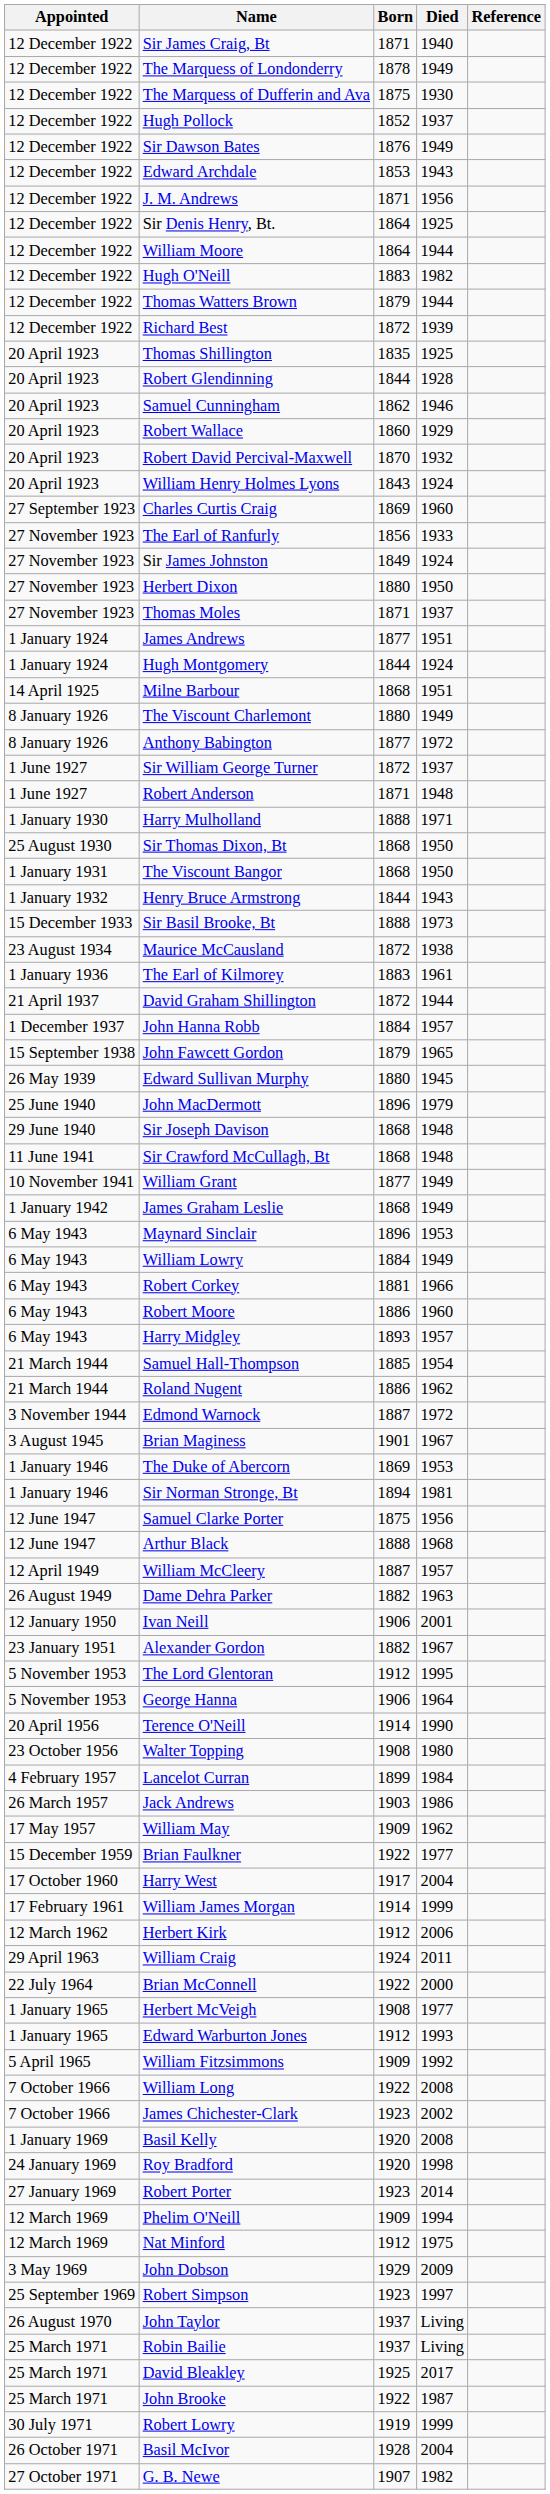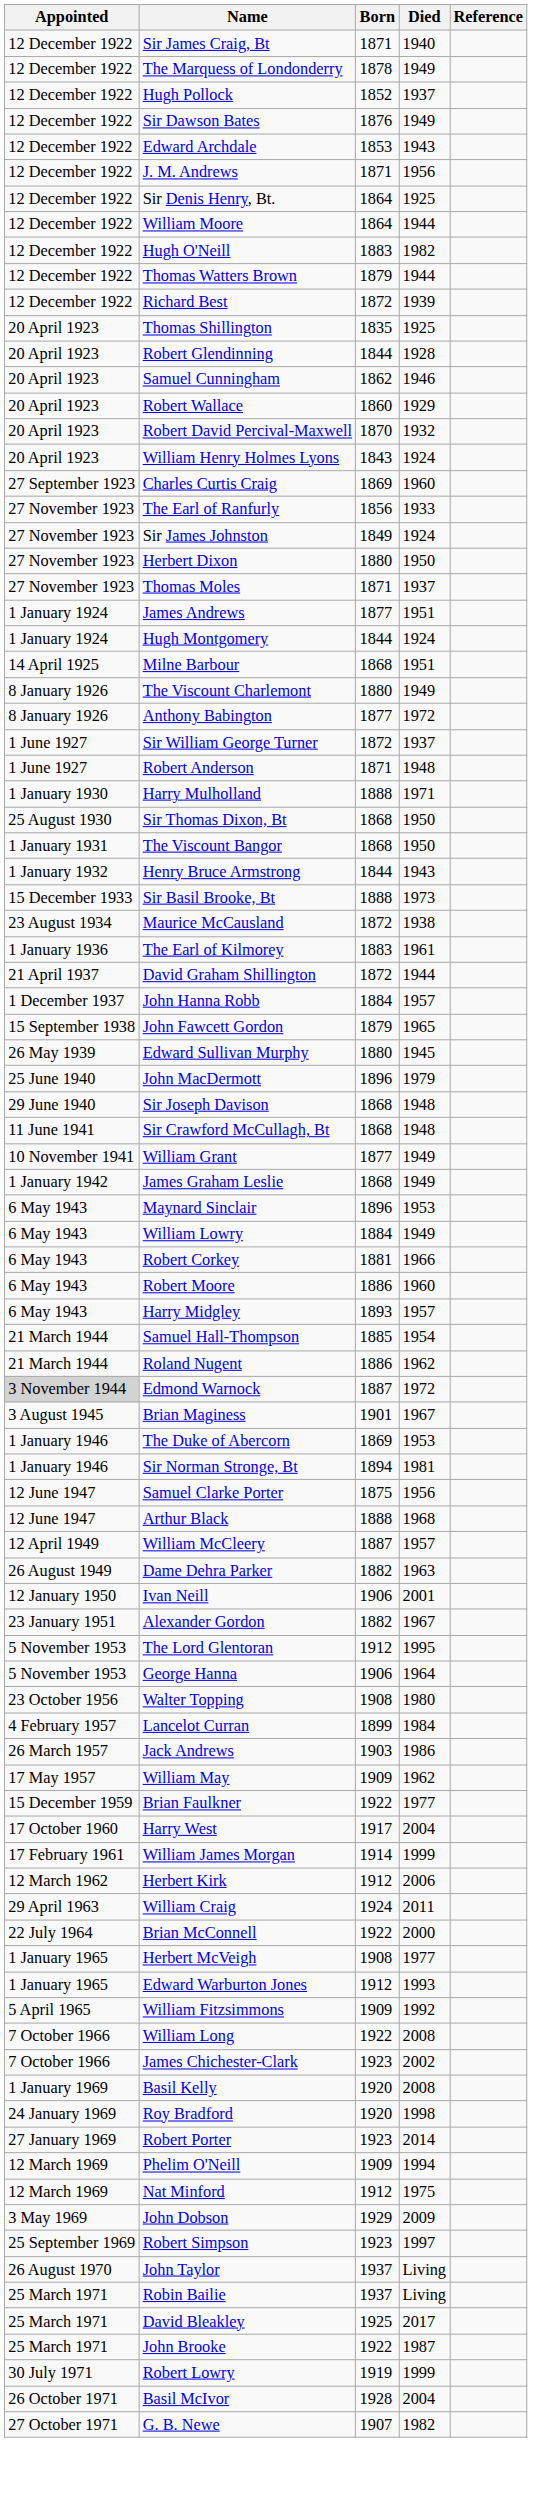 <table class="wikitable sortable">
 <tr>
 <th>Appointed</th>
 <th>Name</th>
 <th>Born</th>
 <th>Died</th>
 <th>Reference</th>
 </tr>
 <tr>
 <td>12 December 1922</td>
 <td><a href='#'>Sir James Craig, Bt</a></td>
 <td>1871</td>
 <td>1940</td>
 <td></td>
 </tr>
 <tr>
 <td>12 December 1922</td>
 <td><a href='#'>The Marquess of Londonderry</a></td>
 <td>1878</td>
 <td>1949</td>
-<td></td>
-</tr>
-<tr>
-<td>12 December 1922</td>
-<td><a href='#'>The Marquess of Dufferin and Ava</a></td>
-<td>1875</td>
-<td>1930</td>
 <td></td>
 </tr>
 <tr>
 <td>12 December 1922</td>
 <td><a href='#'>Hugh Pollock</a></td>
 <td>1852</td>
 <td>1937</td>
 <td></td>
 </tr>
 <tr>
 <td>12 December 1922</td>
 <td><a href='#'>Sir Dawson Bates</a></td>
 <td>1876</td>
 <td>1949</td>
 <td></td>
 </tr>
 <tr>
 <td>12 December 1922</td>
 <td><a href='#'>Edward Archdale</a></td>
 <td>1853</td>
 <td>1943</td>
 <td></td>
 </tr>
 <tr>
 <td>12 December 1922</td>
 <td><a href='#'>J. M. Andrews</a></td>
 <td>1871</td>
 <td>1956</td>
 <td></td>
 </tr>
 <tr>
 <td>12 December 1922</td>
 <td>Sir <a href='#'>Denis Henry</a>, Bt.</td>
 <td>1864</td>
 <td>1925</td>
 <td></td>
 </tr>
 <tr>
 <td>12 December 1922</td>
 <td><a href='#'>William Moore</a></td>
 <td>1864</td>
 <td>1944</td>
 <td></td>
 </tr>
 <tr>
 <td>12 December 1922</td>
 <td><a href='#'>Hugh O'Neill</a></td>
 <td>1883</td>
 <td>1982</td>
 <td></td>
 </tr>
 <tr>
 <td>12 December 1922</td>
 <td><a href='#'>Thomas Watters Brown</a></td>
 <td>1879</td>
 <td>1944</td>
 <td></td>
 </tr>
 <tr>
 <td>12 December 1922</td>
 <td><a href='#'>Richard Best</a></td>
 <td>1872</td>
 <td>1939</td>
 <td></td>
 </tr>
 <tr>
 <td>20 April 1923</td>
 <td><a href='#'>Thomas Shillington</a></td>
 <td>1835</td>
 <td>1925</td>
 <td></td>
 </tr>
 <tr>
 <td>20 April 1923</td>
 <td><a href='#'>Robert Glendinning</a></td>
 <td>1844</td>
 <td>1928</td>
 <td></td>
 </tr>
 <tr>
 <td>20 April 1923</td>
 <td><a href='#'>Samuel Cunningham</a></td>
 <td>1862</td>
 <td>1946</td>
 <td></td>
 </tr>
 <tr>
 <td>20 April 1923</td>
 <td><a href='#'>Robert Wallace</a></td>
 <td>1860</td>
 <td>1929</td>
 <td></td>
 </tr>
 <tr>
 <td>20 April 1923</td>
 <td><a href='#'>Robert David Percival-Maxwell</a></td>
 <td>1870</td>
 <td>1932</td>
 <td></td>
 </tr>
 <tr>
 <td>20 April 1923</td>
 <td><a href='#'>William Henry Holmes Lyons</a></td>
 <td>1843</td>
 <td>1924</td>
 <td></td>
 </tr>
 <tr>
 <td>27 September 1923</td>
 <td><a href='#'>Charles Curtis Craig</a></td>
 <td>1869</td>
 <td>1960</td>
 <td></td>
 </tr>
 <tr>
 <td>27 November 1923</td>
 <td><a href='#'>The Earl of Ranfurly</a></td>
 <td>1856</td>
 <td>1933</td>
 <td></td>
 </tr>
 <tr>
 <td>27 November 1923</td>
 <td>Sir <a href='#'>James Johnston</a></td>
 <td>1849</td>
 <td>1924</td>
 <td></td>
 </tr>
 <tr>
 <td>27 November 1923</td>
 <td><a href='#'>Herbert Dixon</a></td>
 <td>1880</td>
 <td>1950</td>
 <td></td>
 </tr>
 <tr>
 <td>27 November 1923</td>
 <td><a href='#'>Thomas Moles</a></td>
 <td>1871</td>
 <td>1937</td>
 <td></td>
 </tr>
 <tr>
 <td>1 January 1924</td>
 <td><a href='#'>James Andrews</a></td>
 <td>1877</td>
 <td>1951</td>
 <td></td>
 </tr>
 <tr>
 <td>1 January 1924</td>
 <td><a href='#'>Hugh Montgomery</a></td>
 <td>1844</td>
 <td>1924</td>
 <td></td>
 </tr>
 <tr>
 <td>14 April 1925</td>
 <td><a href='#'>Milne Barbour</a></td>
 <td>1868</td>
 <td>1951</td>
 <td></td>
 </tr>
 <tr>
 <td>8 January 1926</td>
 <td><a href='#'>The Viscount Charlemont</a></td>
 <td>1880</td>
 <td>1949</td>
 <td></td>
 </tr>
 <tr>
 <td>8 January 1926</td>
 <td><a href='#'>Anthony Babington</a></td>
 <td>1877</td>
 <td>1972</td>
 <td></td>
 </tr>
 <tr>
 <td>1 June 1927</td>
 <td><a href='#'>Sir William George Turner</a></td>
 <td>1872</td>
 <td>1937</td>
 <td></td>
 </tr>
 <tr>
 <td>1 June 1927</td>
 <td><a href='#'>Robert Anderson</a></td>
 <td>1871</td>
 <td>1948</td>
 <td></td>
 </tr>
 <tr>
 <td>1 January 1930</td>
 <td><a href='#'>Harry Mulholland</a></td>
 <td>1888</td>
 <td>1971</td>
 <td></td>
 </tr>
 <tr>
 <td>25 August 1930</td>
 <td><a href='#'>Sir Thomas Dixon, Bt</a></td>
 <td>1868</td>
 <td>1950</td>
 <td></td>
 </tr>
 <tr>
 <td>1 January 1931</td>
 <td><a href='#'>The Viscount Bangor</a></td>
 <td>1868</td>
 <td>1950</td>
 <td></td>
 </tr>
 <tr>
 <td>1 January 1932</td>
 <td><a href='#'>Henry Bruce Armstrong</a></td>
 <td>1844</td>
 <td>1943</td>
 <td></td>
 </tr>
 <tr>
 <td>15 December 1933</td>
 <td><a href='#'>Sir Basil Brooke, Bt</a></td>
 <td>1888</td>
 <td>1973</td>
 <td></td>
 </tr>
 <tr>
 <td>23 August 1934</td>
 <td><a href='#'>Maurice McCausland</a></td>
 <td>1872</td>
 <td>1938</td>
 <td></td>
 </tr>
 <tr>
 <td>1 January 1936</td>
 <td><a href='#'>The Earl of Kilmorey</a></td>
 <td>1883</td>
 <td>1961</td>
 <td></td>
 </tr>
 <tr>
 <td>21 April 1937</td>
 <td><a href='#'>David Graham Shillington</a></td>
 <td>1872</td>
 <td>1944</td>
 <td></td>
 </tr>
 <tr>
 <td>1 December 1937</td>
 <td><a href='#'>John Hanna Robb</a></td>
 <td>1884</td>
 <td>1957</td>
 <td></td>
 </tr>
 <tr>
 <td>15 September 1938</td>
 <td><a href='#'>John Fawcett Gordon</a></td>
 <td>1879</td>
 <td>1965</td>
 <td></td>
 </tr>
 <tr>
 <td>26 May 1939</td>
 <td><a href='#'>Edward Sullivan Murphy</a></td>
 <td>1880</td>
 <td>1945</td>
 <td></td>
 </tr>
 <tr>
 <td>25 June 1940</td>
 <td><a href='#'>John MacDermott</a></td>
 <td>1896</td>
 <td>1979</td>
 <td></td>
 </tr>
 <tr>
 <td>29 June 1940</td>
 <td><a href='#'>Sir Joseph Davison</a></td>
 <td>1868</td>
 <td>1948</td>
 <td></td>
 </tr>
 <tr>
 <td>11 June 1941</td>
 <td><a href='#'>Sir Crawford McCullagh, Bt</a></td>
 <td>1868</td>
 <td>1948</td>
 <td></td>
 </tr>
 <tr>
 <td>10 November 1941</td>
 <td><a href='#'>William Grant</a></td>
 <td>1877</td>
 <td>1949</td>
 <td></td>
 </tr>
 <tr>
 <td>1 January 1942</td>
 <td><a href='#'>James Graham Leslie</a></td>
 <td>1868</td>
 <td>1949</td>
 <td></td>
 </tr>
 <tr>
 <td>6 May 1943</td>
 <td><a href='#'>Maynard Sinclair</a></td>
 <td>1896</td>
 <td>1953</td>
 <td></td>
 </tr>
 <tr>
 <td>6 May 1943</td>
 <td><a href='#'>William Lowry</a></td>
 <td>1884</td>
 <td>1949</td>
 <td></td>
 </tr>
 <tr>
 <td>6 May 1943</td>
 <td><a href='#'>Robert Corkey</a></td>
 <td>1881</td>
 <td>1966</td>
 <td></td>
 </tr>
 <tr>
 <td>6 May 1943</td>
 <td><a href='#'>Robert Moore</a></td>
 <td>1886</td>
 <td>1960</td>
 <td></td>
 </tr>
 <tr>
 <td>6 May 1943</td>
 <td><a href='#'>Harry Midgley</a></td>
 <td>1893</td>
 <td>1957</td>
 <td></td>
 </tr>
 <tr>
 <td>21 March 1944</td>
 <td><a href='#'>Samuel Hall-Thompson</a></td>
 <td>1885</td>
 <td>1954</td>
 <td></td>
 </tr>
 <tr>
 <td>21 March 1944</td>
 <td><a href='#'>Roland Nugent</a></td>
 <td>1886</td>
 <td>1962</td>
 <td></td>
 </tr>
 <tr>
-<td>3 November 1944</td>
+<td style="background: lightgrey;">3 November 1944</td>
 <td><a href='#'>Edmond Warnock</a></td>
 <td>1887</td>
 <td>1972</td>
 <td></td>
 </tr>
 <tr>
 <td>3 August 1945</td>
 <td><a href='#'>Brian Maginess</a></td>
 <td>1901</td>
 <td>1967</td>
 <td></td>
 </tr>
 <tr>
 <td>1 January 1946</td>
 <td><a href='#'>The Duke of Abercorn</a></td>
 <td>1869</td>
 <td>1953</td>
 <td></td>
 </tr>
 <tr>
 <td>1 January 1946</td>
 <td><a href='#'>Sir Norman Stronge, Bt</a></td>
 <td>1894</td>
 <td>1981</td>
 <td></td>
 </tr>
 <tr>
 <td>12 June 1947</td>
 <td><a href='#'>Samuel Clarke Porter</a></td>
 <td>1875</td>
 <td>1956</td>
 <td></td>
 </tr>
 <tr>
 <td>12 June 1947</td>
 <td><a href='#'>Arthur Black</a></td>
 <td>1888</td>
 <td>1968</td>
 <td></td>
 </tr>
 <tr>
 <td>12 April 1949</td>
 <td><a href='#'>William McCleery</a></td>
 <td>1887</td>
 <td>1957</td>
 <td></td>
 </tr>
 <tr>
 <td>26 August 1949</td>
 <td><a href='#'>Dame Dehra Parker</a></td>
 <td>1882</td>
 <td>1963</td>
 <td></td>
 </tr>
 <tr>
 <td>12 January 1950</td>
 <td><a href='#'>Ivan Neill</a></td>
 <td>1906</td>
 <td>2001</td>
 <td></td>
 </tr>
 <tr>
 <td>23 January 1951</td>
 <td><a href='#'>Alexander Gordon</a></td>
 <td>1882</td>
 <td>1967</td>
 <td></td>
 </tr>
 <tr>
 <td>5 November 1953</td>
 <td><a href='#'>The Lord Glentoran</a></td>
 <td>1912</td>
 <td>1995</td>
 <td></td>
 </tr>
 <tr>
 <td>5 November 1953</td>
 <td><a href='#'>George Hanna</a></td>
 <td>1906</td>
 <td>1964</td>
-<td></td>
-</tr>
-<tr>
-<td>20 April 1956</td>
-<td><a href='#'>Terence O'Neill</a></td>
-<td>1914</td>
-<td>1990</td>
 <td></td>
 </tr>
 <tr>
 <td>23 October 1956</td>
 <td><a href='#'>Walter Topping</a></td>
 <td>1908</td>
 <td>1980</td>
 <td></td>
 </tr>
 <tr>
 <td>4 February 1957</td>
 <td><a href='#'>Lancelot Curran</a></td>
 <td>1899</td>
 <td>1984</td>
 <td></td>
 </tr>
 <tr>
 <td>26 March 1957</td>
 <td><a href='#'>Jack Andrews</a></td>
 <td>1903</td>
 <td>1986</td>
 <td></td>
 </tr>
 <tr>
 <td>17 May 1957</td>
 <td><a href='#'>William May</a></td>
 <td>1909</td>
 <td>1962</td>
 <td></td>
 </tr>
 <tr>
 <td>15 December 1959</td>
 <td><a href='#'>Brian Faulkner</a></td>
 <td>1922</td>
 <td>1977</td>
 <td></td>
 </tr>
 <tr>
 <td>17 October 1960</td>
 <td><a href='#'>Harry West</a></td>
 <td>1917</td>
 <td>2004</td>
 <td></td>
 </tr>
 <tr>
 <td>17 February 1961</td>
 <td><a href='#'>William James Morgan</a></td>
 <td>1914</td>
 <td>1999</td>
 <td></td>
 </tr>
 <tr>
 <td>12 March 1962</td>
 <td><a href='#'>Herbert Kirk</a></td>
 <td>1912</td>
 <td>2006</td>
 <td></td>
 </tr>
 <tr>
 <td>29 April 1963</td>
 <td><a href='#'>William Craig</a></td>
 <td>1924</td>
 <td>2011</td>
 <td></td>
 </tr>
 <tr>
 <td>22 July 1964</td>
 <td><a href='#'>Brian McConnell</a></td>
 <td>1922</td>
 <td>2000</td>
 <td></td>
 </tr>
 <tr>
 <td>1 January 1965</td>
 <td><a href='#'>Herbert McVeigh</a></td>
 <td>1908</td>
 <td>1977</td>
 <td></td>
 </tr>
 <tr>
 <td>1 January 1965</td>
 <td><a href='#'>Edward Warburton Jones</a></td>
 <td>1912</td>
 <td>1993</td>
 <td></td>
 </tr>
 <tr>
 <td>5 April 1965</td>
 <td><a href='#'>William Fitzsimmons</a></td>
 <td>1909</td>
 <td>1992</td>
 <td></td>
 </tr>
 <tr>
 <td>7 October 1966</td>
 <td><a href='#'>William Long</a></td>
 <td>1922</td>
 <td>2008</td>
 <td></td>
 </tr>
 <tr>
 <td>7 October 1966</td>
 <td><a href='#'>James Chichester-Clark</a></td>
 <td>1923</td>
 <td>2002</td>
 <td></td>
 </tr>
 <tr>
 <td>1 January 1969</td>
 <td><a href='#'>Basil Kelly</a></td>
 <td>1920</td>
 <td>2008</td>
 <td></td>
 </tr>
 <tr>
 <td>24 January 1969</td>
 <td><a href='#'>Roy Bradford</a></td>
 <td>1920</td>
 <td>1998</td>
 <td></td>
 </tr>
 <tr>
 <td>27 January 1969</td>
 <td><a href='#'>Robert Porter</a></td>
 <td>1923</td>
 <td>2014</td>
 <td></td>
 </tr>
 <tr>
 <td>12 March 1969</td>
 <td><a href='#'>Phelim O'Neill</a></td>
 <td>1909</td>
 <td>1994</td>
 <td></td>
 </tr>
 <tr>
 <td>12 March 1969</td>
 <td><a href='#'>Nat Minford</a></td>
 <td>1912</td>
 <td>1975</td>
 <td></td>
 </tr>
 <tr>
 <td>3 May 1969</td>
 <td><a href='#'>John Dobson</a></td>
 <td>1929</td>
 <td>2009</td>
 <td></td>
 </tr>
 <tr>
 <td>25 September 1969</td>
 <td><a href='#'>Robert Simpson</a></td>
 <td>1923</td>
 <td>1997</td>
 <td></td>
 </tr>
 <tr>
 <td>26 August 1970</td>
 <td><a href='#'>John Taylor</a></td>
 <td>1937</td>
 <td>Living</td>
 <td></td>
 </tr>
 <tr>
 <td>25 March 1971</td>
 <td><a href='#'>Robin Bailie</a></td>
 <td>1937</td>
 <td>Living</td>
 <td></td>
 </tr>
 <tr>
 <td>25 March 1971</td>
 <td><a href='#'>David Bleakley</a></td>
 <td>1925</td>
 <td>2017</td>
 <td></td>
 </tr>
 <tr>
 <td>25 March 1971</td>
 <td><a href='#'>John Brooke</a></td>
 <td>1922</td>
 <td>1987</td>
 <td></td>
 </tr>
 <tr>
 <td>30 July 1971</td>
 <td><a href='#'>Robert Lowry</a></td>
 <td>1919</td>
 <td>1999</td>
 <td></td>
 </tr>
 <tr>
 <td>26 October 1971</td>
 <td><a href='#'>Basil McIvor</a></td>
 <td>1928</td>
 <td>2004</td>
 <td></td>
 </tr>
 <tr>
 <td>27 October 1971</td>
 <td><a href='#'>G. B. Newe</a></td>
 <td>1907</td>
 <td>1982</td>
 <td></td>
 </tr>
 </table>
